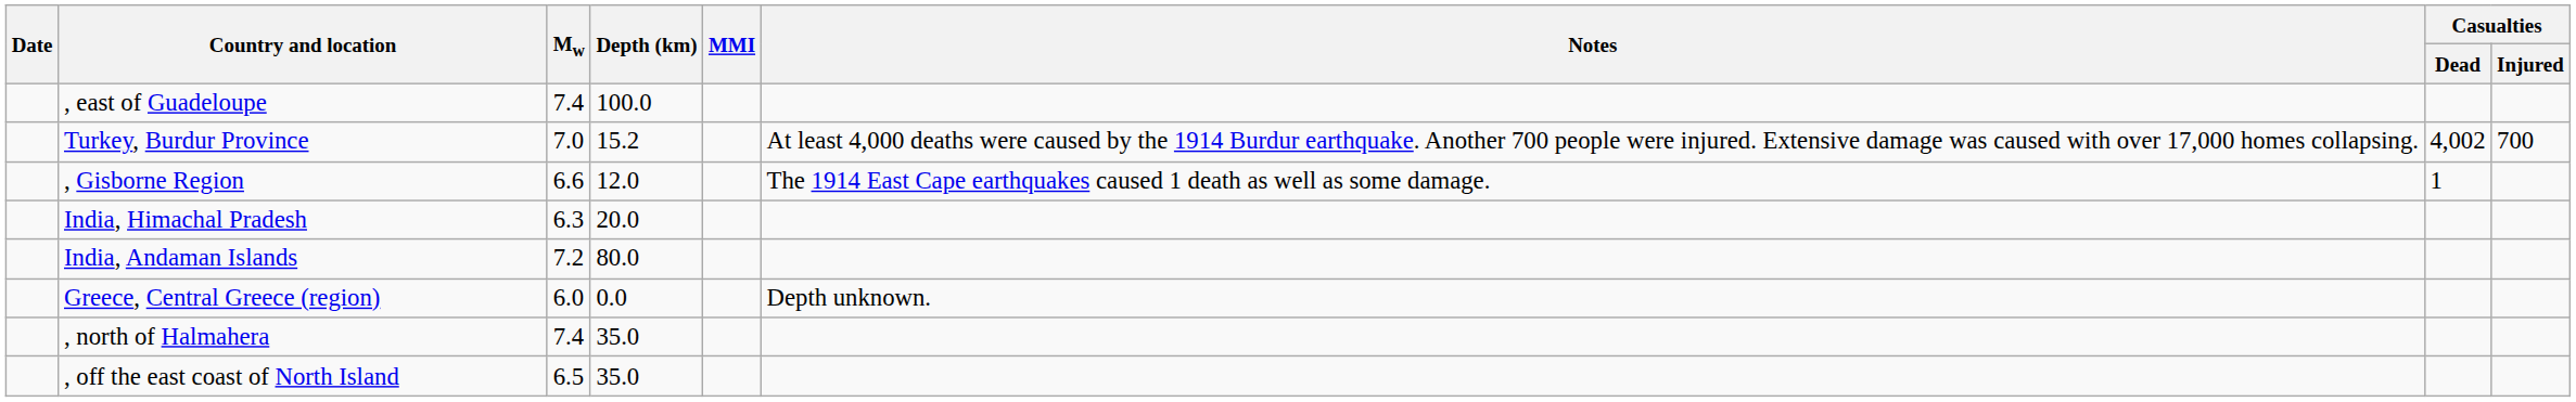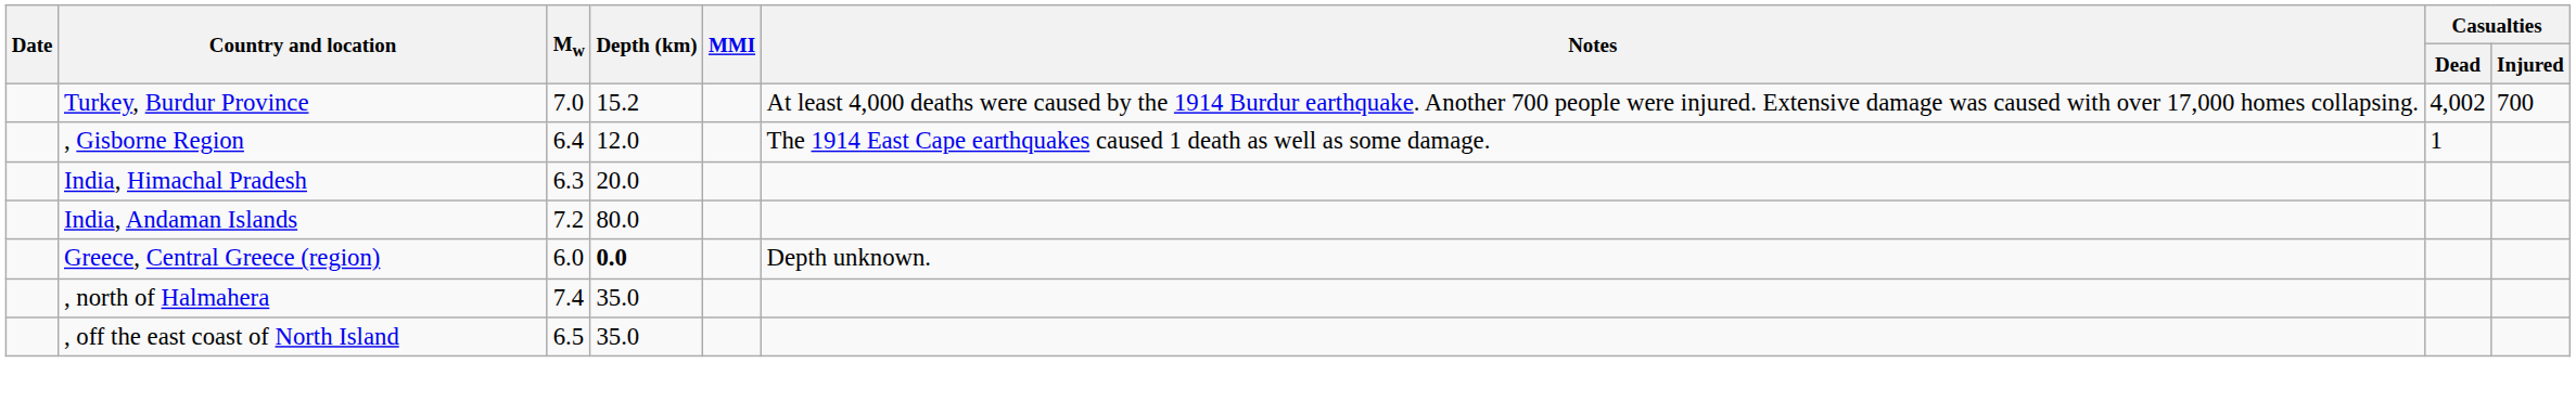 <table class="wikitable sortable sort-under" style="border:1px black; margin-left:1em;">
 <tr>
 <th rowspan="2"><small>Date</small></th>
 <th rowspan="2" style="width: 310px"><small>Country and location</small></th>
 <th rowspan="2"><small>M<sub>w</sub></small></th>
 <th rowspan="2"><small>Depth (km)</small></th>
 <th rowspan="2"><small><a href='#'>MMI</a></small></th>
 <th rowspan="2" class="unsortable"><small>Notes</small></th>
 <th colspan="2"><small>Casualties</small></th>
 </tr>
 <tr>
 <th><small>Dead</small></th>
 <th><small>Injured</small></th>
 </tr>
 <tr>
 <td></td>
-<td>, east of <a href='#'>Guadeloupe</a></td>
-<td>7.4</td>
-<td>100.0</td>
-<td></td>
-<td></td>
-<td></td>
-<td></td>
-</tr>
-<tr>
-<td></td>
 <td> <a href='#'>Turkey</a>, <a href='#'>Burdur Province</a></td>
 <td>7.0</td>
 <td>15.2</td>
 <td></td>
 <td>At least 4,000 deaths were caused by the <a href='#'>1914 Burdur earthquake</a>. Another 700 people were injured. Extensive damage was caused with over 17,000 homes collapsing.</td>
 <td>4,002</td>
 <td>700</td>
 </tr>
 <tr>
 <td></td>
 <td>, <a href='#'>Gisborne Region</a></td>
-<td>6.6</td>
+<td>6.4</td>
 <td>12.0</td>
 <td></td>
 <td>The <a href='#'>1914 East Cape earthquakes</a> caused 1 death as well as some damage.</td>
 <td>1</td>
 <td></td>
 </tr>
 <tr>
 <td></td>
 <td> <a href='#'>India</a>, <a href='#'>Himachal Pradesh</a></td>
 <td>6.3</td>
 <td>20.0</td>
 <td></td>
 <td></td>
 <td></td>
 <td></td>
 </tr>
 <tr>
 <td></td>
 <td> <a href='#'>India</a>, <a href='#'>Andaman Islands</a></td>
 <td>7.2</td>
 <td>80.0</td>
 <td></td>
 <td></td>
 <td></td>
 <td></td>
 </tr>
 <tr>
 <td></td>
 <td> <a href='#'>Greece</a>, <a href='#'>Central Greece (region)</a></td>
 <td>6.0</td>
-<td>0.0</td>
+<td><strong>0.0</strong></td>
 <td></td>
 <td>Depth unknown.</td>
 <td></td>
 <td></td>
 </tr>
 <tr>
 <td></td>
 <td>, north of <a href='#'>Halmahera</a></td>
 <td>7.4</td>
 <td>35.0</td>
 <td></td>
 <td></td>
 <td></td>
 <td></td>
 </tr>
 <tr>
 <td></td>
 <td>, off the east coast of <a href='#'>North Island</a></td>
 <td>6.5</td>
 <td>35.0</td>
 <td></td>
 <td></td>
 <td></td>
 <td></td>
 </tr>
 </table>
